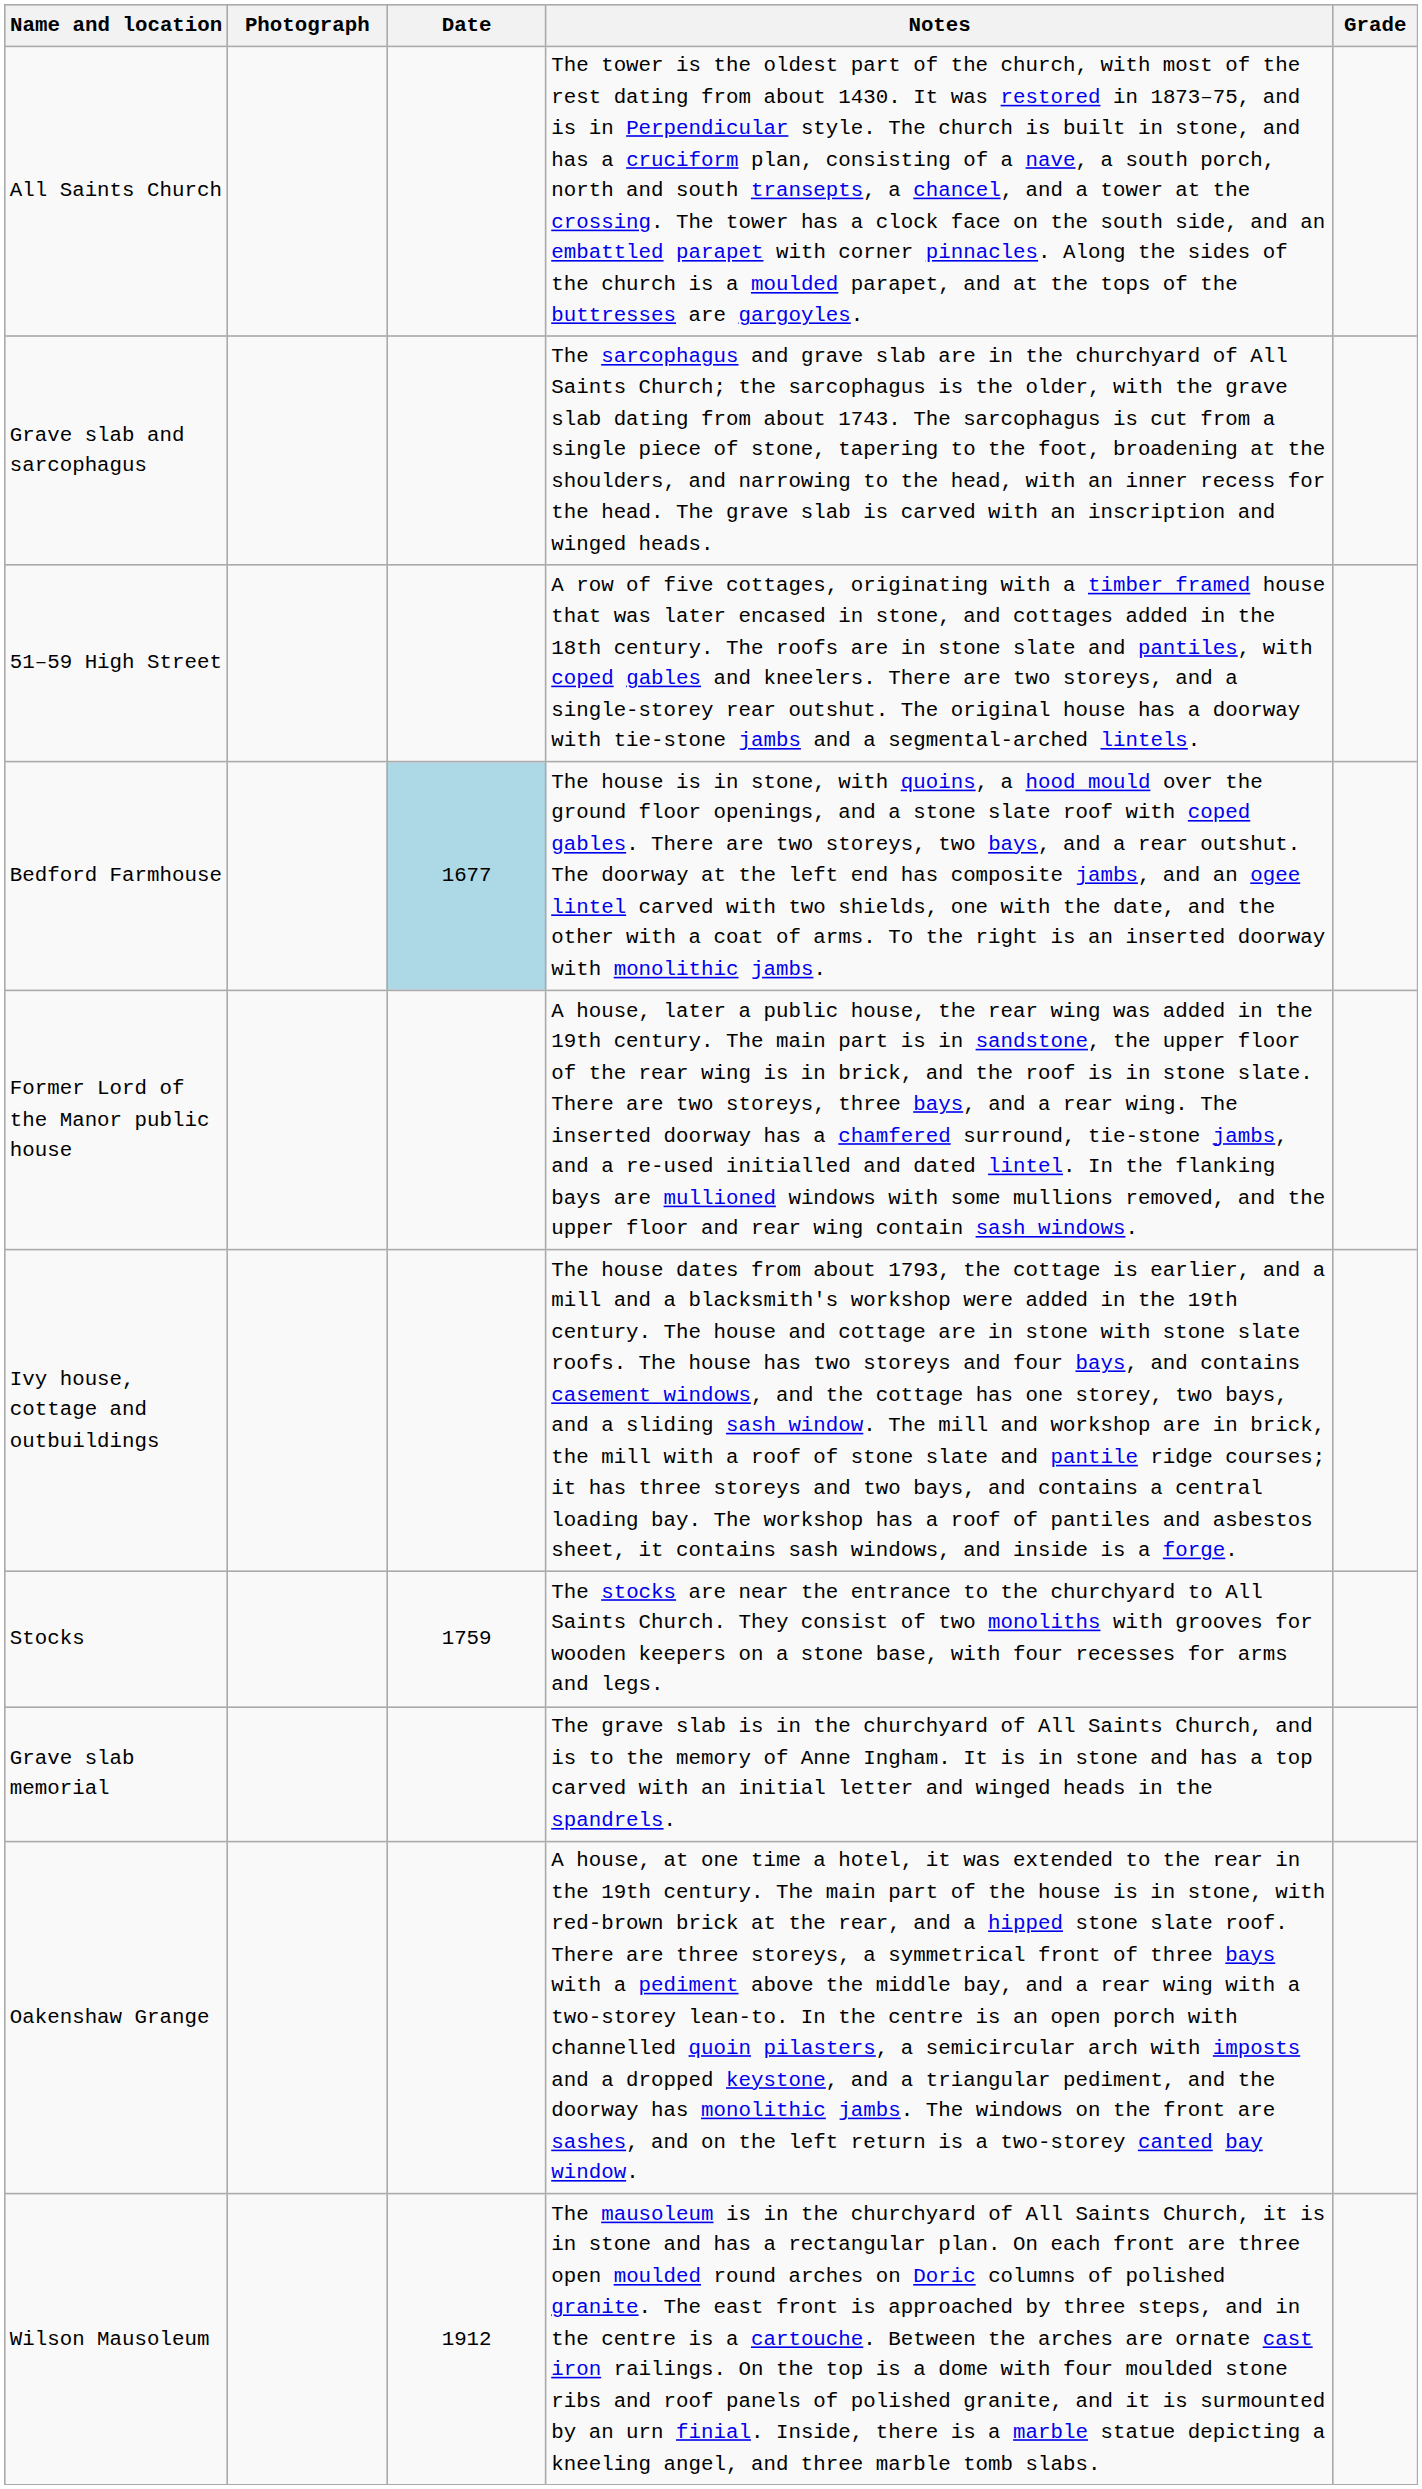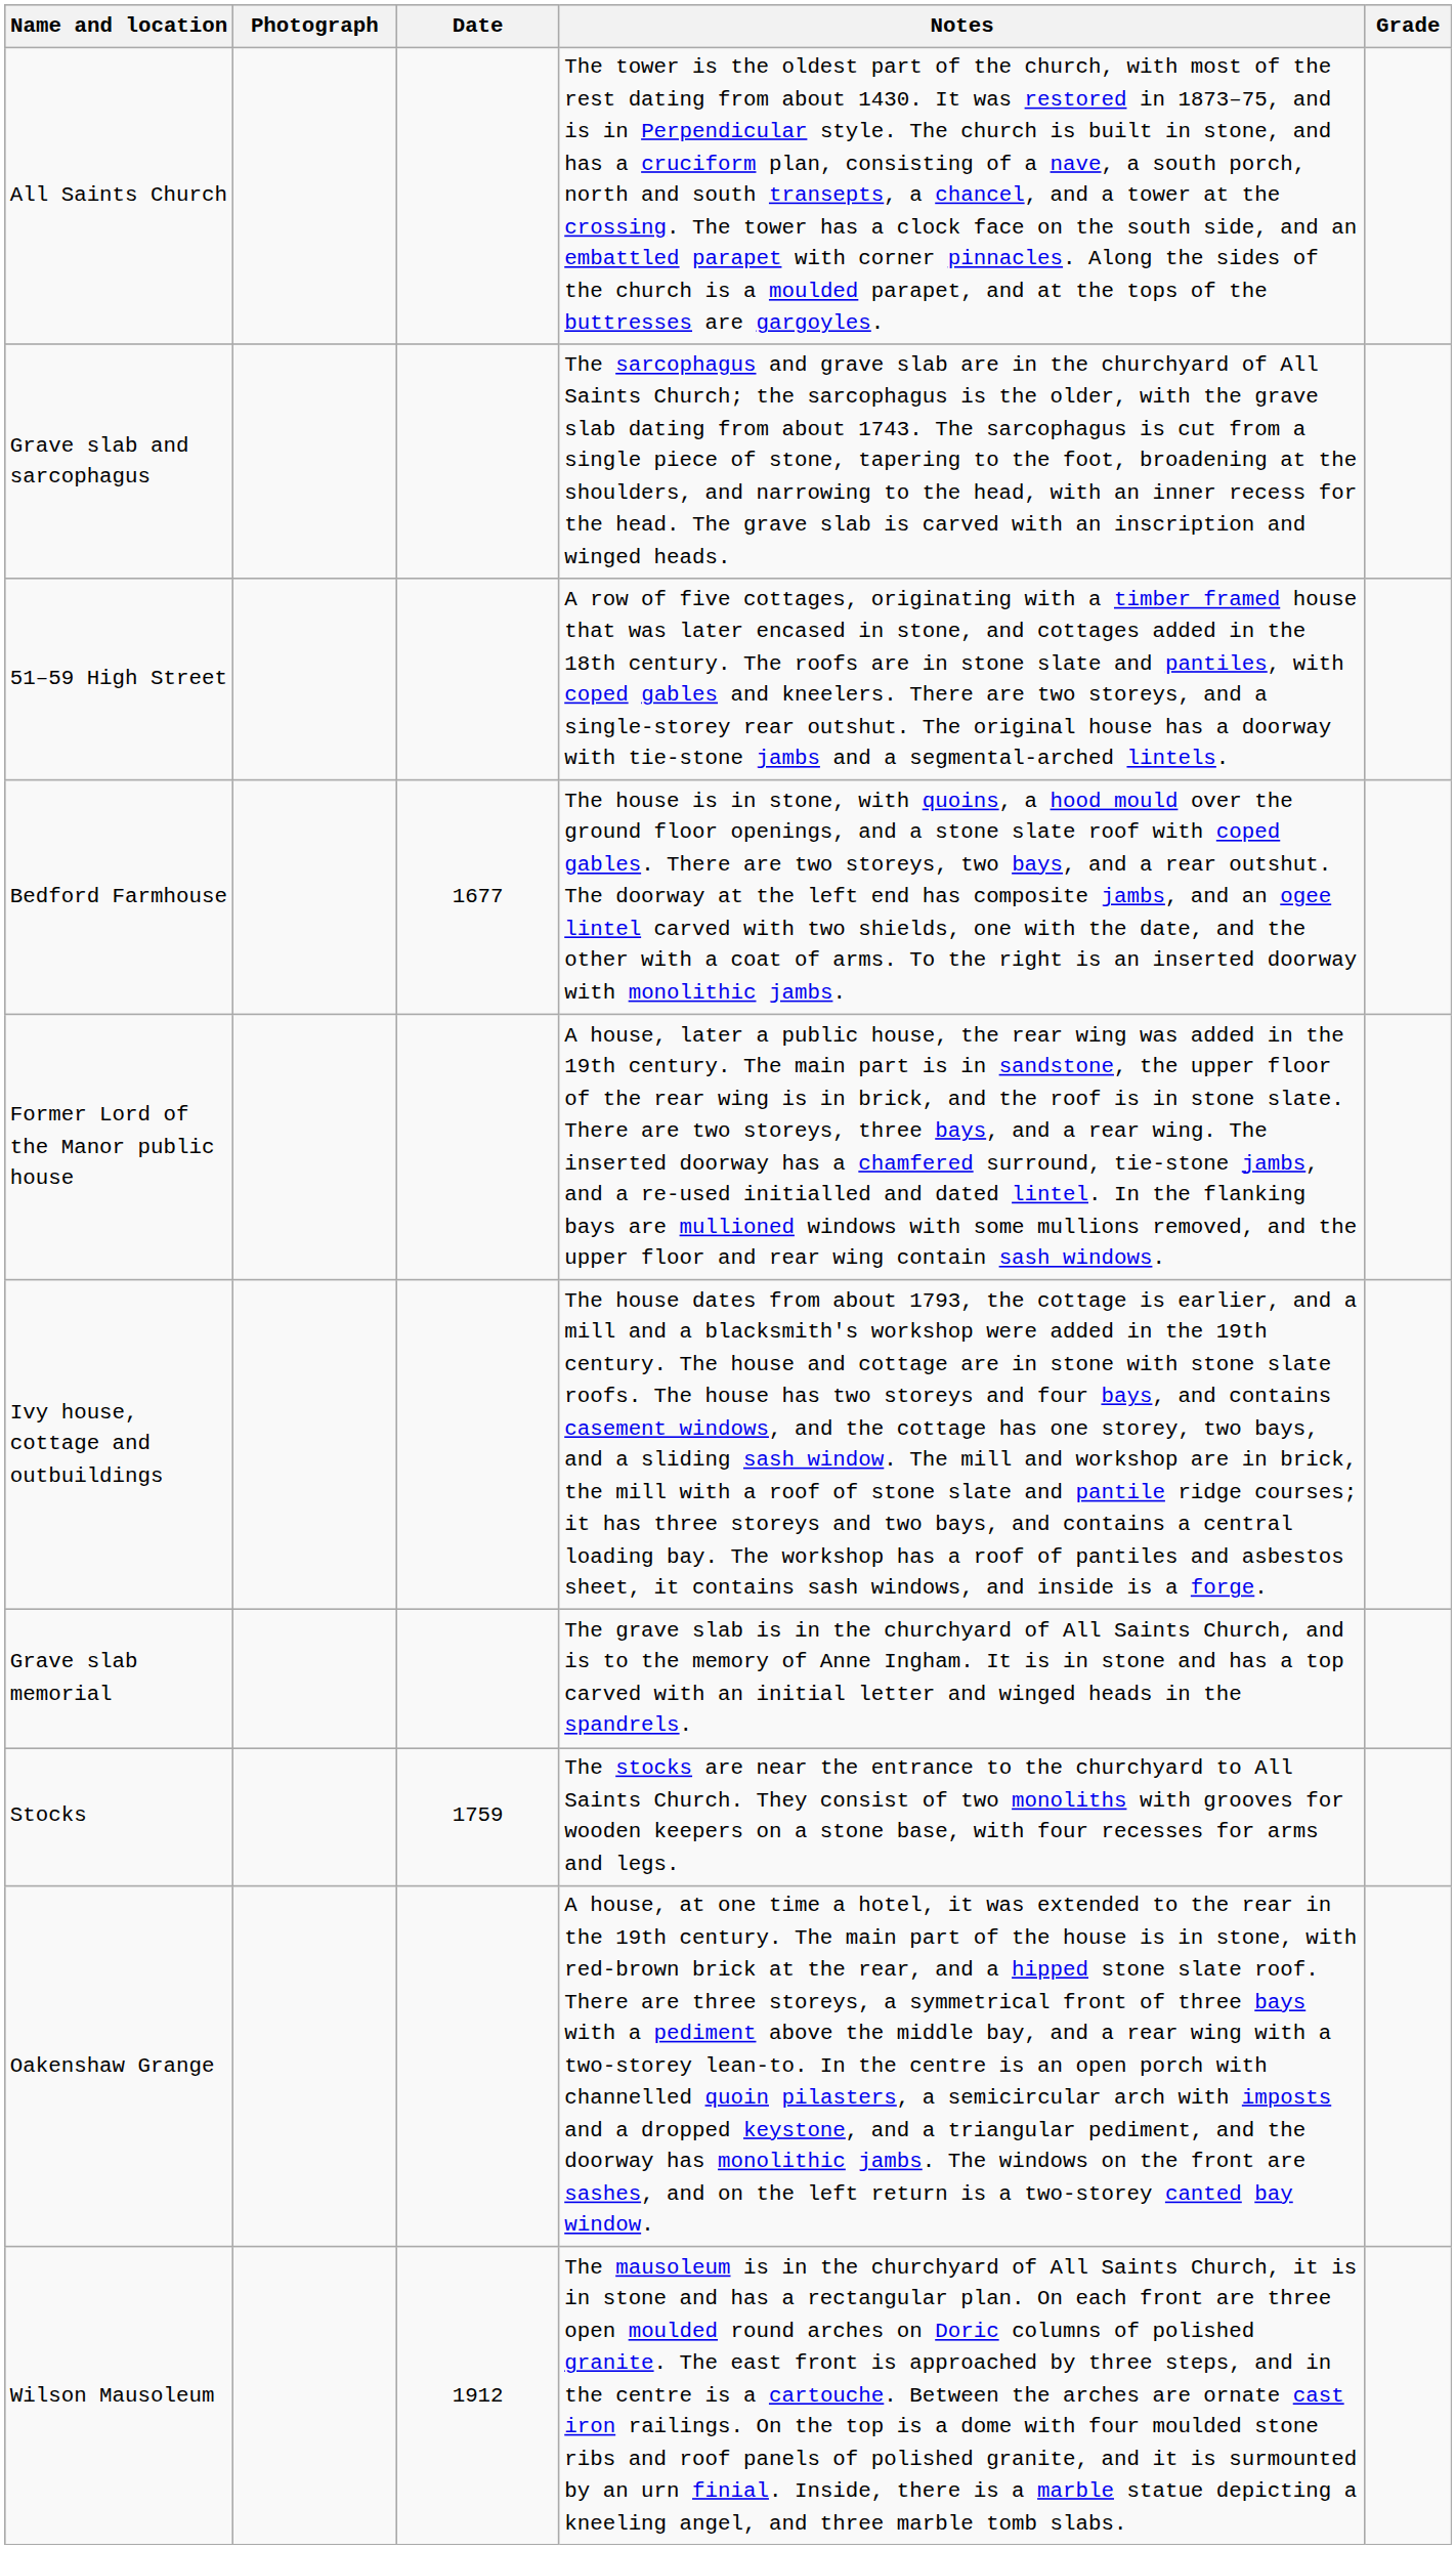 <table class="wikitable sortable plainrowheaders" style="width:100%; border:0; text-align:left; line-height:150%;">
 <tr>
 <th scope="col"  style="width:150px">Name and location</th>
 <th scope="col"  style="width:100px" class="unsortable">Photograph</th>
 <th scope="col"  style="width:120px">Date</th>
 <th scope="col"  style="width:650px" class="unsortable">Notes</th>
 <th scope="col"  style="width:50px">Grade</th>
 </tr>
 <tr>
 <td>All Saints Church<br><small></small></td>
 <td></td>
 <td align="center"></td>
 <td>The tower is the oldest part of the church, with most of the rest dating from about 1430.  It was <a href='#'>restored</a> in 1873–75, and is in <a href='#'>Perpendicular</a> style.  The church is built in stone, and has a <a href='#'>cruciform</a> plan, consisting of a <a href='#'>nave</a>, a south porch, north and south <a href='#'>transepts</a>, a <a href='#'>chancel</a>, and a tower at the <a href='#'>crossing</a>.  The tower has a clock face on the south side, and an <a href='#'>embattled</a> <a href='#'>parapet</a> with corner <a href='#'>pinnacles</a>.  Along the sides of the church is a <a href='#'>moulded</a> parapet, and at the tops of the <a href='#'>buttresses</a> are <a href='#'>gargoyles</a>.</td>
 <td align="center" ></td>
 </tr>
 <tr>
 <td>Grave slab and sarcophagus<br><small></small></td>
 <td></td>
 <td align="center"></td>
 <td>The <a href='#'>sarcophagus</a> and grave slab are in the churchyard of All Saints Church; the sarcophagus is the older, with the grave slab dating from about 1743.  The sarcophagus is cut from a single piece of stone, tapering to the foot, broadening at the shoulders, and narrowing to the head, with an inner recess for the head.  The grave slab is carved with an inscription and winged heads.</td>
 <td align="center" ></td>
 </tr>
 <tr>
 <td>51–59 High Street<br><small></small></td>
 <td></td>
 <td align="center"></td>
 <td>A row of five cottages, originating with a <a href='#'>timber framed</a> house that was later encased in stone, and cottages added in the 18th century.  The roofs are in stone slate and <a href='#'>pantiles</a>, with <a href='#'>coped</a> <a href='#'>gables</a> and kneelers.  There are two storeys, and a single-storey rear outshut.  The original house has a doorway with tie-stone <a href='#'>jambs</a> and a segmental-arched <a href='#'>lintels</a>.</td>
 <td align="center" ></td>
 </tr>
 <tr>
 <td>Bedford Farmhouse<br><small></small></td>
 <td></td>
-<td align="center" style="background: lightblue;">1677</td>
+<td align="center">1677</td>
 <td>The house is in stone, with <a href='#'>quoins</a>, a <a href='#'>hood mould</a> over the ground floor openings, and a stone slate roof with <a href='#'>coped</a> <a href='#'>gables</a>.  There are two storeys, two <a href='#'>bays</a>, and a rear outshut.  The doorway at the left end has composite <a href='#'>jambs</a>, and an <a href='#'>ogee</a> <a href='#'>lintel</a> carved with two shields, one with the date, and the other with a coat of arms.  To the right is an inserted doorway with <a href='#'>monolithic</a> <a href='#'>jambs</a>.</td>
 <td align="center" ></td>
 </tr>
 <tr>
 <td>Former Lord of the Manor public house<br><small></small></td>
 <td></td>
 <td align="center"></td>
 <td>A house, later a public house, the rear wing was added in the 19th century.  The main part is in <a href='#'>sandstone</a>, the upper floor of the rear wing is in brick, and the roof is in stone slate.  There are two storeys, three <a href='#'>bays</a>, and a rear wing.  The inserted doorway has a <a href='#'>chamfered</a> surround, tie-stone <a href='#'>jambs</a>, and a re-used initialled and dated <a href='#'>lintel</a>.  In the flanking bays are <a href='#'>mullioned</a> windows with some mullions removed, and the upper floor and rear wing contain <a href='#'>sash windows</a>.</td>
 <td align="center" ></td>
 </tr>
 <tr>
 <td>Ivy house, cottage and outbuildings<br><small></small></td>
 <td></td>
 <td align="center"></td>
 <td>The house dates from about 1793, the cottage is earlier, and a mill and a blacksmith's workshop were added in the 19th century.  The house and cottage are in stone with stone slate roofs.  The house has two storeys and four <a href='#'>bays</a>, and contains <a href='#'>casement windows</a>, and the cottage has one storey, two bays, and a sliding <a href='#'>sash window</a>.  The mill and workshop are in brick, the mill with a roof of stone slate and <a href='#'>pantile</a> ridge courses; it has three storeys and two bays, and contains a central loading bay.  The workshop has a roof of pantiles and asbestos sheet, it contains sash windows, and inside is a <a href='#'>forge</a>.</td>
 <td align="center" ></td>
 </tr>
 <tr>
+<td>Grave slab memorial<br><small></small></td>
+<td></td>
+<td align="center"></td>
+<td>The grave slab is in the churchyard of All Saints Church, and is to the memory of Anne Ingham.  It is in stone and has a top carved with an initial letter and winged heads in the <a href='#'>spandrels</a>.</td>
+<td align="center" ></td>
+</tr>
+<tr>
 <td>Stocks<br><small></small></td>
 <td></td>
 <td align="center">1759</td>
 <td>The <a href='#'>stocks</a> are near the entrance to the churchyard to All Saints Church.  They consist of two <a href='#'>monoliths</a> with grooves for wooden keepers on a stone base, with four recesses for arms and legs.</td>
-<td align="center" ></td>
-</tr>
-<tr>
-<td>Grave slab memorial<br><small></small></td>
-<td></td>
-<td align="center"></td>
-<td>The grave slab is in the churchyard of All Saints Church, and is to the memory of Anne Ingham.  It is in stone and has a top carved with an initial letter and winged heads in the <a href='#'>spandrels</a>.</td>
 <td align="center" ></td>
 </tr>
 <tr>
 <td>Oakenshaw Grange<br><small></small></td>
 <td></td>
 <td align="center"></td>
 <td>A house, at one time a hotel, it was extended to the rear in the 19th century.  The main part of the house is in stone, with red-brown brick at the rear, and a <a href='#'>hipped</a> stone slate roof.  There are three storeys, a symmetrical front of three <a href='#'>bays</a> with a <a href='#'>pediment</a> above the middle bay, and a rear wing with a two-storey lean-to.  In the centre is an open porch with channelled <a href='#'>quoin</a> <a href='#'>pilasters</a>, a semicircular arch with <a href='#'>imposts</a> and a dropped <a href='#'>keystone</a>, and a triangular pediment, and the doorway has <a href='#'>monolithic</a> <a href='#'>jambs</a>.  The windows on the front are <a href='#'>sashes</a>, and on the left return is a two-storey <a href='#'>canted</a> <a href='#'>bay window</a>.</td>
 <td align="center" ></td>
 </tr>
 <tr>
 <td>Wilson Mausoleum<br><small></small></td>
 <td></td>
 <td align="center">1912</td>
 <td>The <a href='#'>mausoleum</a> is in the churchyard of All Saints Church, it is in stone and has a rectangular plan.  On each front are three open <a href='#'>moulded</a> round arches on <a href='#'>Doric</a> columns of polished <a href='#'>granite</a>.  The east front is approached by three steps, and in the centre is a <a href='#'>cartouche</a>.  Between the arches are ornate <a href='#'>cast iron</a> railings.  On the top is a dome with four moulded stone ribs and roof panels of polished granite, and it is surmounted by an urn <a href='#'>finial</a>.  Inside, there is a <a href='#'>marble</a> statue depicting a kneeling angel, and three marble tomb slabs.</td>
 <td align="center" ></td>
 </tr>
 <tr>
 </tr>
 </table>
